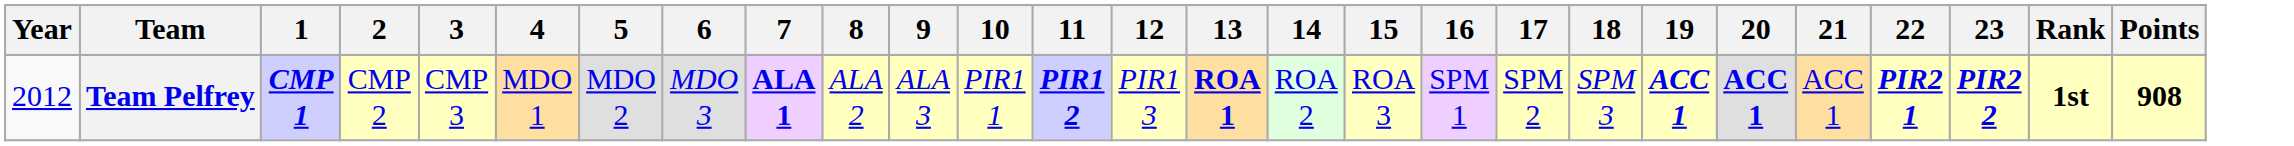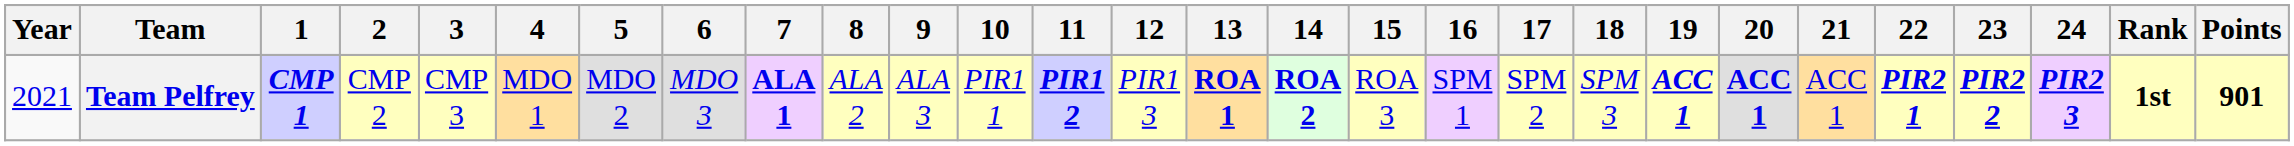 <table class="wikitable" style="text-align:center; font-size:90%">
 <tr>
 <th>Year</th>
 <th>Team</th>
 <th>1</th>
 <th>2</th>
 <th>3</th>
 <th>4</th>
 <th>5</th>
 <th>6</th>
 <th>7</th>
 <th>8</th>
 <th>9</th>
 <th>10</th>
 <th>11</th>
 <th>12</th>
 <th>13</th>
 <th>14</th>
 <th>15</th>
 <th>16</th>
 <th>17</th>
 <th>18</th>
 <th>19</th>
 <th>20</th>
 <th>21</th>
 <th>22</th>
 <th>23</th>
+<th>24</th>
 <th>Rank</th>
 <th>Points</th>
 </tr>
 <tr>
-<td><a href='#'>2012</a></td>
+<td><a href='#'>2021</a></td>
 <th><a href='#'>Team Pelfrey</a></th>
 <td style="background:#CFCFFF;"><strong><em><a href='#'>CMP<br>1</a></em></strong><br></td>
 <td style="background:#FFFFBF;"><a href='#'>CMP<br>2</a><br></td>
 <td style="background:#FFFFBF;"><a href='#'>CMP<br>3</a><br></td>
 <td style="background:#FFDF9F;"><a href='#'>MDO<br>1</a><br></td>
 <td style="background:#DFDFDF;"><a href='#'>MDO<br>2</a><br></td>
 <td style="background:#DFDFDF;"><em><a href='#'>MDO<br>3</a></em><br></td>
 <td style="background:#EFCFFF;"><strong><a href='#'>ALA<br>1</a><br></strong></td>
 <td style="background:#FFFFBF;"><em><a href='#'>ALA<br>2</a></em><br></td>
 <td style="background:#FFFFBF;"><em><a href='#'>ALA<br>3</a></em><br></td>
 <td style="background:#FFFFBF;"><em><a href='#'>PIR1<br>1</a></em><br></td>
 <td style="background:#CFCFFF;"><strong><em><a href='#'>PIR1<br>2</a></em></strong><br></td>
 <td style="background:#FFFFBF;"><em><a href='#'>PIR1<br>3</a></em><br></td>
 <td style="background:#FFDF9F;"><strong><a href='#'>ROA<br>1</a></strong><br></td>
-<td style="background:#DFFFDF;"><a href='#'>ROA<br>2</a><br></td>
+<td style="background:#DFFFDF;"><strong><a href='#'>ROA<br>2</a><br></strong></td>
 <td style="background:#FFFFBF;"><a href='#'>ROA<br>3</a><br></td>
 <td style="background:#EFCFFF;"><a href='#'>SPM<br>1</a><br></td>
 <td style="background:#FFFFBF;"><a href='#'>SPM<br>2</a><br></td>
 <td style="background:#FFFFBF;"><em><a href='#'>SPM<br>3</a></em><br></td>
 <td style="background:#FFFFBF;"><strong><em><a href='#'>ACC<br>1</a></em></strong><br></td>
 <td style="background:#DFDFDF;"><strong><a href='#'>ACC<br>1</a></strong><br></td>
 <td style="background:#FFDF9F;"><a href='#'>ACC<br>1</a><br></td>
 <td style="background:#FFFFBF;"><strong><em><a href='#'>PIR2<br>1</a></em></strong><br></td>
 <td style="background:#FFFFBF;"><strong><em><a href='#'>PIR2<br>2</a></em></strong><br></td>
+<td style="background:#EFCFFF;"><strong><em><a href='#'>PIR2<br>3</a></em></strong><br></td>
 <th style="background:#FFFFBF;">1st</th>
-<th style="background:#FFFFBF;">908</th>
+<th style="background:#FFFFBF;">901</th>
 </tr>
 </table>
